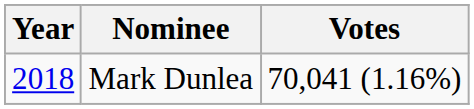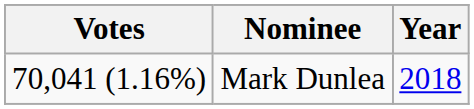 <table class="wikitable">
 <tr>
+<th>Votes</th>
+<th>Nominee</th>
 <th>Year</th>
-<th>Nominee</th>
-<th>Votes</th>
 </tr>
 <tr>
+<td>70,041 (1.16%)</td>
+<td>Mark Dunlea</td>
 <td><a href='#'>2018</a></td>
-<td>Mark Dunlea</td>
-<td>70,041 (1.16%)</td>
 </tr>
 </table>
